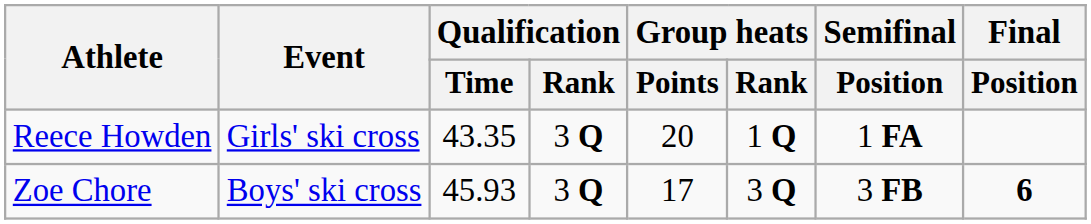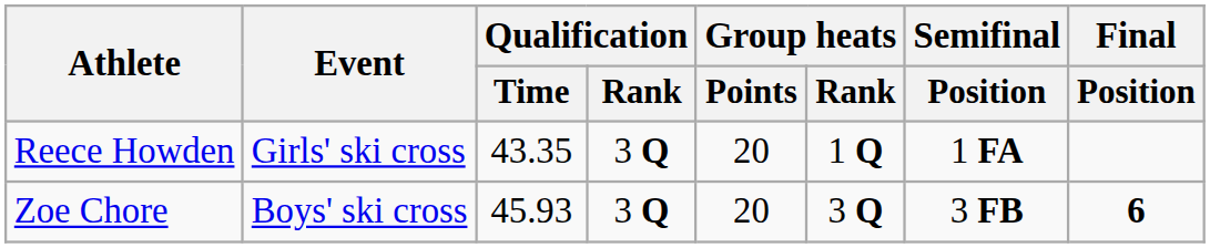 <table class="wikitable" style="font-size:90%">
 <tr>
 <th rowspan="2">Athlete</th>
 <th rowspan="2">Event</th>
 <th colspan=2>Qualification</th>
 <th colspan=2>Group heats</th>
 <th>Semifinal</th>
 <th>Final</th>
 </tr>
 <tr style="font-size:95%">
 <th>Time</th>
 <th>Rank</th>
 <th>Points</th>
 <th>Rank</th>
 <th>Position</th>
 <th>Position</th>
 </tr>
 <tr align=center>
 <td align=left><a href='#'>Reece Howden</a></td>
 <td align=left><a href='#'>Girls' ski cross</a></td>
 <td>43.35</td>
 <td>3 <strong>Q</strong></td>
 <td>20</td>
 <td>1 <strong>Q</strong></td>
 <td>1 <strong>FA</strong></td>
 <td></td>
 </tr>
 <tr align=center>
 <td align=left><a href='#'>Zoe Chore</a></td>
 <td align=left><a href='#'>Boys' ski cross</a></td>
 <td>45.93</td>
 <td>3 <strong>Q</strong></td>
-<td>17</td>
+<td>20</td>
 <td>3 <strong>Q</strong></td>
 <td>3 <strong>FB</strong></td>
 <td><strong>6</strong></td>
 </tr>
 </table>
